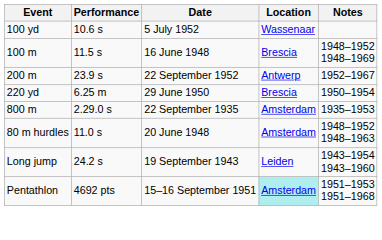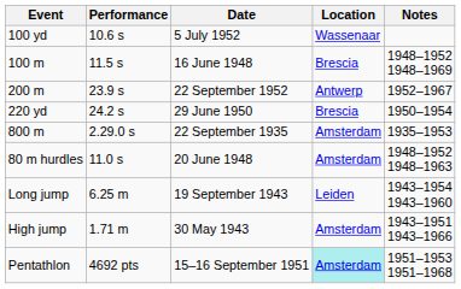 <table class="wikitable">
 <tr>
 <th>Event</th>
 <th>Performance</th>
 <th>Date</th>
 <th>Location</th>
 <th>Notes</th>
 </tr>
 <tr>
 <td>100 yd</td>
 <td>10.6 s</td>
 <td>5 July 1952</td>
 <td><a href='#'>Wassenaar</a></td>
 <td></td>
 </tr>
 <tr>
 <td>100 m</td>
 <td>11.5 s</td>
 <td>16 June 1948</td>
 <td><a href='#'>Brescia</a></td>
 <td> 1948–1952<br> 1948–1969</td>
 </tr>
 <tr>
 <td>200 m</td>
 <td>23.9 s</td>
 <td>22 September 1952</td>
 <td><a href='#'>Antwerp</a></td>
 <td> 1952–1967</td>
 </tr>
 <tr>
 <td>220 yd</td>
-<td>6.25 m</td>
+<td>24.2 s</td>
 <td>29 June 1950</td>
 <td><a href='#'>Brescia</a></td>
 <td> 1950–1954</td>
 </tr>
 <tr>
 <td>800 m</td>
 <td>2.29.0 s</td>
 <td>22 September 1935</td>
 <td><a href='#'>Amsterdam</a></td>
 <td> 1935–1953</td>
 </tr>
 <tr>
 <td>80 m hurdles</td>
 <td>11.0 s</td>
 <td>20 June 1948</td>
 <td><a href='#'>Amsterdam</a></td>
 <td> 1948–1952<br> 1948–1963</td>
 </tr>
 <tr>
 <td>Long jump</td>
-<td>24.2 s</td>
+<td>6.25 m</td>
 <td>19 September 1943</td>
 <td><a href='#'>Leiden</a></td>
 <td> 1943–1954<br> 1943–1960</td>
+</tr>
+<tr>
+<td>High jump</td>
+<td>1.71 m</td>
+<td>30 May 1943</td>
+<td><a href='#'>Amsterdam</a></td>
+<td> 1943–1951<br> 1943–1966</td>
 </tr>
 <tr>
 <td>Pentathlon</td>
 <td>4692 pts</td>
 <td>15–16 September 1951</td>
 <td style="background: paleturquoise;"><a href='#'>Amsterdam</a></td>
 <td> 1951–1953<br> 1951–1968</td>
 </tr>
 </table>
